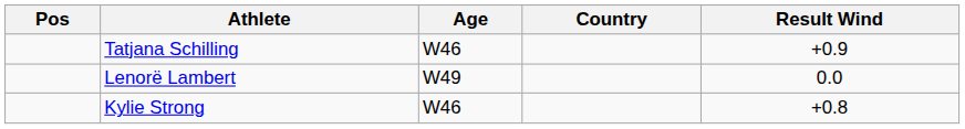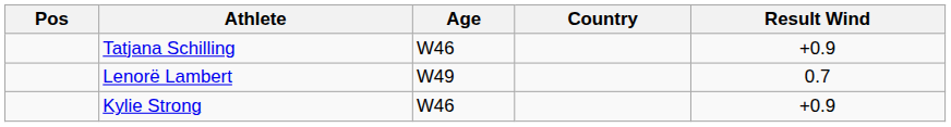 <table class="wikitable"  style="text-align:center; width:65%;">
 <tr>
 <th>Pos</th>
 <th>Athlete</th>
 <th>Age</th>
 <th>Country</th>
 <th>Result Wind</th>
 </tr>
 <tr>
 <td align=center></td>
 <td align=left><a href='#'>Tatjana Schilling</a></td>
 <td align=left>W46</td>
 <td align=left></td>
 <td> +0.9</td>
 </tr>
 <tr>
 <td align=center></td>
 <td align=left><a href='#'>Lenorë Lambert</a></td>
 <td align=left>W49</td>
 <td align=left></td>
-<td> 0.0</td>
+<td> 0.7</td>
 </tr>
 <tr>
 <td align=center></td>
 <td align=left><a href='#'>Kylie Strong</a></td>
 <td align=left>W46</td>
 <td align=left></td>
-<td> +0.8</td>
+<td> +0.9</td>
 </tr>
 </table>
